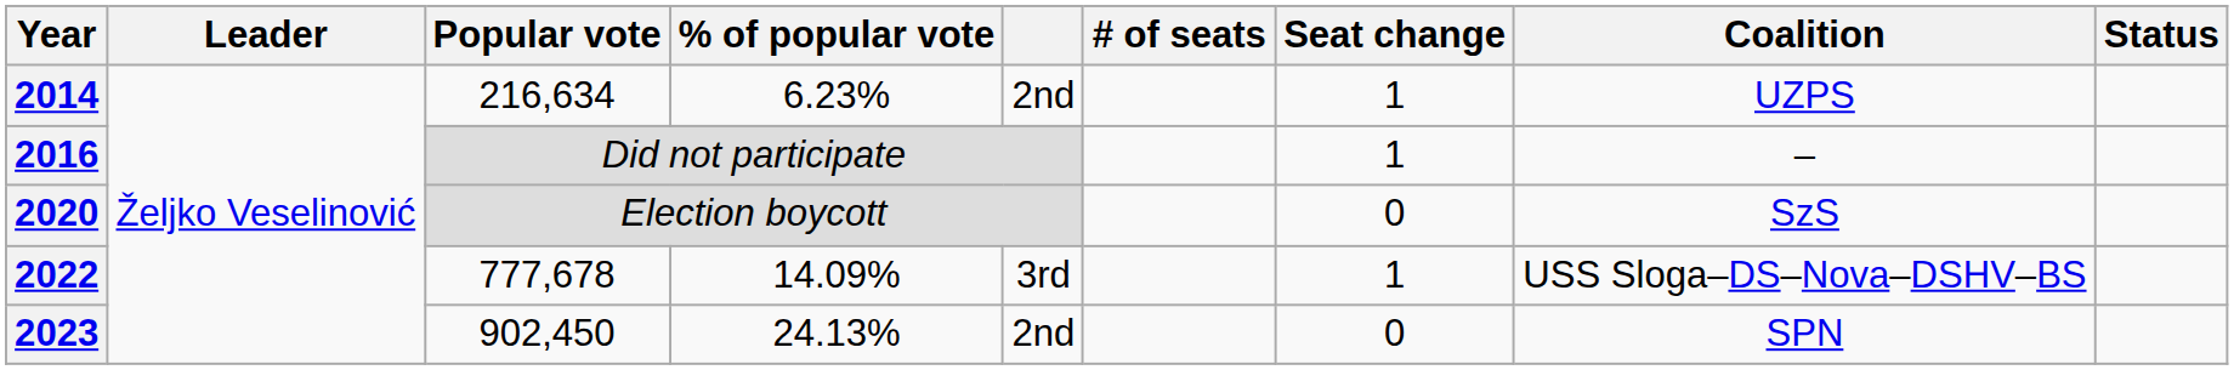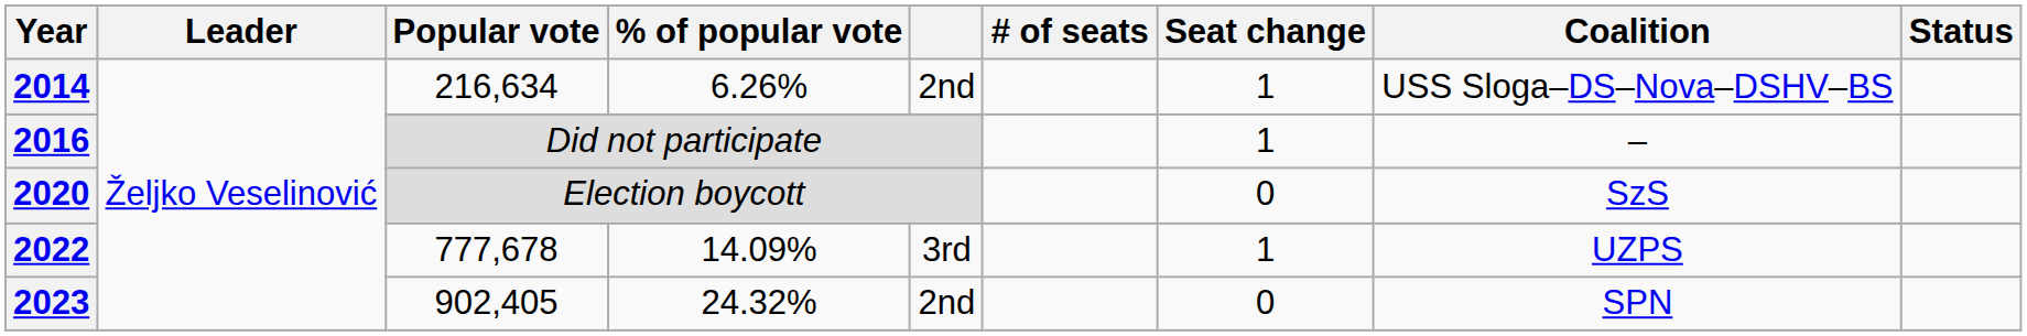 <table class="wikitable" style="text-align:center">
 <tr>
 <th>Year</th>
 <th>Leader</th>
 <th>Popular vote</th>
 <th>% of popular vote</th>
 <th></th>
 <th># of seats</th>
 <th>Seat change</th>
 <th>Coalition</th>
 <th>Status</th>
 </tr>
 <tr>
 <th><a href='#'>2014</a></th>
 <td rowspan="5"><a href='#'>Željko Veselinović</a></td>
 <td>216,634</td>
-<td>6.23%</td>
+<td>6.26%</td>
 <td> 2nd</td>
 <td></td>
 <td> 1</td>
-<td><a href='#'>UZPS</a></td>
+<td>USS Sloga–<a href='#'>DS</a>–<a href='#'>Nova</a>–<a href='#'>DSHV</a>–<a href='#'>BS</a></td>
 <td></td>
 </tr>
 <tr>
 <th><a href='#'>2016</a></th>
 <td colspan="3" style="background:#ddd"><em>Did not participate</em></td>
 <td></td>
 <td> 1</td>
 <td>–</td>
 <td></td>
 </tr>
 <tr>
 <th><a href='#'>2020</a></th>
 <td colspan="3" style="background:#ddd"><em>Election boycott</em></td>
 <td></td>
 <td> 0</td>
 <td><a href='#'>SzS</a></td>
 <td></td>
 </tr>
 <tr>
 <th><a href='#'>2022</a></th>
 <td>777,678</td>
 <td>14.09%</td>
 <td> 3rd</td>
 <td></td>
 <td> 1</td>
-<td>USS Sloga–<a href='#'>DS</a>–<a href='#'>Nova</a>–<a href='#'>DSHV</a>–<a href='#'>BS</a></td>
+<td><a href='#'>UZPS</a></td>
 <td></td>
 </tr>
 <tr>
 <th><a href='#'>2023</a></th>
-<td>902,450</td>
-<td>24.13%</td>
+<td>902,405</td>
+<td>24.32%</td>
 <td> 2nd</td>
 <td></td>
 <td> 0</td>
 <td><a href='#'>SPN</a></td>
 <td></td>
 </tr>
 </table>
